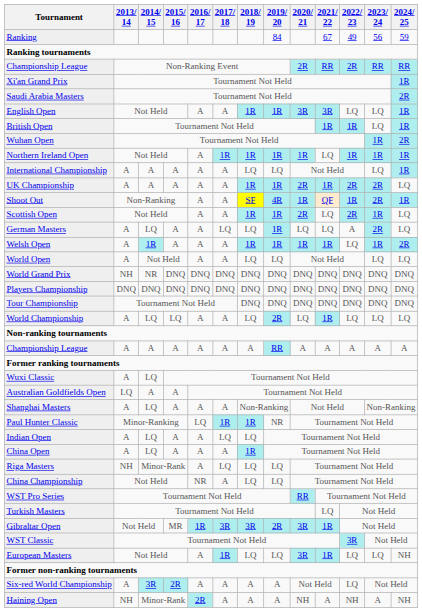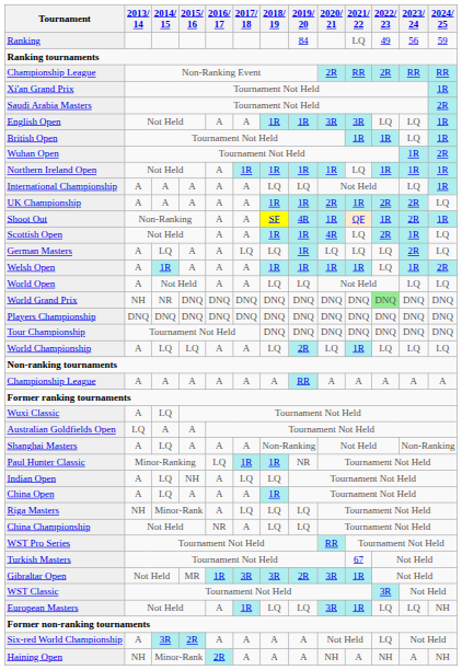 <table class="wikitable" style="font-size:85%;">
 <tr>
 <th>Tournament</th>
 <th><a href='#'>2013/<br>14</a></th>
 <th><a href='#'>2014/<br>15</a></th>
 <th><a href='#'>2015/<br>16</a></th>
 <th><a href='#'>2016/<br>17</a></th>
 <th><a href='#'>2017/<br>18</a></th>
 <th><a href='#'>2018/<br>19</a></th>
 <th><a href='#'>2019/<br>20</a></th>
 <th><a href='#'>2020/<br>21</a></th>
 <th><a href='#'>2021/<br>22</a></th>
 <th><a href='#'>2022/<br>23</a></th>
 <th><a href='#'>2023/<br>24</a></th>
 <th><a href='#'>2024/<br>25</a></th>
 </tr>
 <tr>
 <td style="background:#EFEFEF;"><a href='#'>Ranking</a></td>
 <td align="center"></td>
 <td align="center"></td>
 <td align="center"></td>
 <td align="center"></td>
 <td align="center"></td>
 <td align="center"></td>
 <td align="center"><a href='#'>84</a></td>
 <td align="center"></td>
-<td align="center"><a href='#'>67</a></td>
+<td align="center" style="color:#555555;">LQ</td>
 <td align="center"><a href='#'>49</a></td>
 <td align="center"><a href='#'>56</a></td>
 <td align="center"><a href='#'>59</a></td>
 </tr>
 <tr>
 <td colspan="20"><strong>Ranking tournaments</strong></td>
 </tr>
 <tr>
 <td style="background:#EFEFEF;"><a href='#'>Championship League</a></td>
 <td align="center" colspan="7" style="color:#555555;">Non-Ranking Event</td>
 <td align="center" style="background:#afeeee;"><a href='#'>2R</a></td>
 <td align="center" style="background:#afeeee;"><a href='#'>RR</a></td>
 <td align="center" style="background:#afeeee;"><a href='#'>2R</a></td>
 <td align="center" style="background:#afeeee;"><a href='#'>RR</a></td>
 <td align="center" style="background:#afeeee;"><a href='#'>RR</a></td>
 </tr>
 <tr>
 <td style="background:#EFEFEF;"><a href='#'>Xi'an Grand Prix</a></td>
 <td align="center" colspan="11" style="color:#555555;">Tournament Not Held</td>
 <td align="center" style="background:#afeeee;"><a href='#'>1R</a></td>
 </tr>
 <tr>
 <td style="background:#EFEFEF;"><a href='#'>Saudi Arabia Masters</a></td>
 <td align="center" colspan="11" style="color:#555555;">Tournament Not Held</td>
 <td align="center" style="background:#afeeee;"><a href='#'>2R</a></td>
 </tr>
 <tr>
 <td style="background:#EFEFEF;"><a href='#'>English Open</a></td>
 <td align="center" colspan="3" style="color:#555555;">Not Held</td>
 <td align="center" style="color:#555555;">A</td>
 <td align="center" style="color:#555555;">A</td>
 <td align="center" style="background:#afeeee;"><a href='#'>1R</a></td>
 <td align="center" style="background:#afeeee;"><a href='#'>1R</a></td>
 <td align="center" style="background:#afeeee;"><a href='#'>3R</a></td>
 <td align="center" style="background:#afeeee;"><a href='#'>3R</a></td>
 <td align="center" style="color:#555555;">LQ</td>
 <td align="center" style="color:#555555;">LQ</td>
 <td align="center" style="background:#afeeee;"><a href='#'>1R</a></td>
 </tr>
 <tr>
 <td style="background:#EFEFEF;"><a href='#'>British Open</a></td>
 <td align="center" colspan="8" style="color:#555555;">Tournament Not Held</td>
 <td align="center" style="background:#afeeee;"><a href='#'>1R</a></td>
 <td align="center" style="background:#afeeee;"><a href='#'>1R</a></td>
 <td align="center" style="color:#555555;">LQ</td>
 <td align="center" style="background:#afeeee;"><a href='#'>1R</a></td>
 </tr>
 <tr>
 <td style="background:#EFEFEF;"><a href='#'>Wuhan Open</a></td>
 <td align="center" colspan="10" style="color:#555555;">Tournament Not Held</td>
 <td align="center" style="background:#afeeee;"><a href='#'>1R</a></td>
 <td align="center" style="background:#afeeee;"><a href='#'>2R</a></td>
 </tr>
 <tr>
 <td style="background:#EFEFEF;"><a href='#'>Northern Ireland Open</a></td>
 <td align="center" colspan="3" style="color:#555555;">Not Held</td>
 <td align="center" style="color:#555555;">A</td>
 <td align="center" style="background:#afeeee;"><a href='#'>1R</a></td>
 <td align="center" style="background:#afeeee;"><a href='#'>1R</a></td>
 <td align="center" style="background:#afeeee;"><a href='#'>1R</a></td>
 <td align="center" style="background:#afeeee;"><a href='#'>1R</a></td>
 <td align="center" style="color:#555555;">LQ</td>
 <td align="center" style="background:#afeeee;"><a href='#'>1R</a></td>
 <td align="center" style="background:#afeeee;"><a href='#'>1R</a></td>
 <td align="center" style="background:#afeeee;"><a href='#'>1R</a></td>
 </tr>
 <tr>
 <td style="background:#EFEFEF;"><a href='#'>International Championship</a></td>
 <td align="center" style="color:#555555;">A</td>
 <td align="center" style="color:#555555;">A</td>
 <td align="center" style="color:#555555;">A</td>
 <td align="center" style="color:#555555;">A</td>
 <td align="center" style="color:#555555;">A</td>
 <td align="center" style="color:#555555;">LQ</td>
 <td align="center" style="color:#555555;">LQ</td>
 <td align="center" colspan="3" style="color:#555555;">Not Held</td>
 <td align="center" style="color:#555555;">LQ</td>
 <td align="center" style="background:#afeeee;"><a href='#'>1R</a></td>
 </tr>
 <tr>
 <td style="background:#EFEFEF;"><a href='#'>UK Championship</a></td>
 <td align="center" style="color:#555555;">A</td>
 <td align="center" style="color:#555555;">A</td>
 <td align="center" style="color:#555555;">A</td>
 <td align="center" style="color:#555555;">A</td>
 <td align="center" style="color:#555555;">A</td>
 <td align="center" style="background:#afeeee;"><a href='#'>1R</a></td>
 <td align="center" style="background:#afeeee;"><a href='#'>1R</a></td>
 <td align="center" style="background:#afeeee;"><a href='#'>2R</a></td>
 <td align="center" style="background:#afeeee;"><a href='#'>1R</a></td>
 <td align="center" style="background:#afeeee;"><a href='#'>2R</a></td>
 <td align="center" style="background:#afeeee;"><a href='#'>2R</a></td>
 <td align="center" style="color:#555555;">LQ</td>
 </tr>
 <tr>
 <td style="background:#EFEFEF;"><a href='#'>Shoot Out</a></td>
 <td align="center" colspan="3" style="color:#555555;">Non-Ranking</td>
 <td align="center" style="color:#555555;">A</td>
 <td align="center" style="color:#555555;">A</td>
 <td align="center" style="background:yellow;"><a href='#'>SF</a></td>
 <td align="center" style="background:#afeeee;"><a href='#'>4R</a></td>
 <td align="center" style="background:#afeeee;"><a href='#'>1R</a></td>
 <td align="center" style="background:#ffebcd;"><a href='#'>QF</a></td>
 <td align="center" style="background:#afeeee;"><a href='#'>1R</a></td>
 <td align="center" style="background:#afeeee;"><a href='#'>2R</a></td>
 <td align="center" style="background:#afeeee;"><a href='#'>1R</a></td>
 </tr>
 <tr>
 <td style="background:#EFEFEF;"><a href='#'>Scottish Open</a></td>
 <td align="center" colspan="3" style="color:#555555;">Not Held</td>
 <td align="center" style="color:#555555;">A</td>
 <td align="center" style="color:#555555;">A</td>
 <td align="center" style="background:#afeeee;"><a href='#'>1R</a></td>
 <td align="center" style="background:#afeeee;"><a href='#'>1R</a></td>
-<td align="center" style="background:#afeeee;"><a href='#'>2R</a></td>
+<td align="center" style="background:#afeeee;"><a href='#'>4R</a></td>
 <td align="center" style="color:#555555;">LQ</td>
 <td align="center" style="background:#afeeee;"><a href='#'>2R</a></td>
 <td align="center" style="background:#afeeee;"><a href='#'>1R</a></td>
 <td align="center" style="color:#555555;">LQ</td>
 </tr>
 <tr>
 <td style="background:#EFEFEF;"><a href='#'>German Masters</a></td>
 <td align="center" style="color:#555555;">A</td>
 <td align="center" style="color:#555555;">LQ</td>
 <td align="center" style="color:#555555;">A</td>
 <td align="center" style="color:#555555;">A</td>
 <td align="center" style="color:#555555;">LQ</td>
 <td align="center" style="color:#555555;">LQ</td>
 <td align="center" style="background:#afeeee;"><a href='#'>1R</a></td>
 <td align="center" style="color:#555555;">LQ</td>
 <td align="center" style="color:#555555;">LQ</td>
-<td align="center" style="color:#555555;">A</td>
+<td align="center" style="color:#555555;">LQ</td>
 <td align="center" style="background:#afeeee;"><a href='#'>2R</a></td>
 <td align="center" style="color:#555555;">LQ</td>
 </tr>
 <tr>
 <td style="background:#EFEFEF;"><a href='#'>Welsh Open</a></td>
 <td align="center" style="color:#555555;">A</td>
 <td align="center" style="background:#afeeee;"><a href='#'>1R</a></td>
 <td align="center" style="color:#555555;">A</td>
 <td align="center" style="color:#555555;">A</td>
 <td align="center" style="color:#555555;">A</td>
 <td align="center" style="background:#afeeee;"><a href='#'>1R</a></td>
 <td align="center" style="background:#afeeee;"><a href='#'>1R</a></td>
 <td align="center" style="background:#afeeee;"><a href='#'>1R</a></td>
 <td align="center" style="background:#afeeee;"><a href='#'>1R</a></td>
 <td align="center" style="color:#555555;">LQ</td>
 <td align="center" style="background:#afeeee;"><a href='#'>1R</a></td>
 <td align="center" style="background:#afeeee;"><a href='#'>2R</a></td>
 </tr>
 <tr>
 <td style="background:#EFEFEF;"><a href='#'>World Open</a></td>
 <td align="center" style="color:#555555;">A</td>
 <td align="center" colspan="2" style="color:#555555;">Not Held</td>
 <td align="center" style="color:#555555;">A</td>
 <td align="center" style="color:#555555;">A</td>
 <td align="center" style="color:#555555;">LQ</td>
 <td align="center" style="color:#555555;">LQ</td>
 <td align="center" colspan="3" style="color:#555555;">Not Held</td>
 <td align="center" style="color:#555555;">LQ</td>
 <td align="center" style="color:#555555;">LQ</td>
 </tr>
 <tr>
 <td style="background:#EFEFEF;"><a href='#'>World Grand Prix</a></td>
 <td align="center" style="color:#555555;">NH</td>
 <td align="center" style="color:#555555;">NR</td>
 <td align="center" style="color:#555555;">DNQ</td>
 <td align="center" style="color:#555555;">DNQ</td>
 <td align="center" style="color:#555555;">DNQ</td>
 <td align="center" style="color:#555555;">DNQ</td>
 <td align="center" style="color:#555555;">DNQ</td>
 <td align="center" style="color:#555555;">DNQ</td>
 <td align="center" style="color:#555555;">DNQ</td>
-<td align="center" style="color:#555555;">DNQ</td>
+<td align="center" style="background: lightgreen; color:#555555;">DNQ</td>
 <td align="center" style="color:#555555;">DNQ</td>
 <td align="center" style="color:#555555;">DNQ</td>
 </tr>
 <tr>
 <td style="background:#EFEFEF;"><a href='#'>Players Championship</a></td>
 <td align="center" style="color:#555555;">DNQ</td>
 <td align="center" style="color:#555555;">DNQ</td>
 <td align="center" style="color:#555555;">DNQ</td>
 <td align="center" style="color:#555555;">DNQ</td>
 <td align="center" style="color:#555555;">DNQ</td>
 <td align="center" style="color:#555555;">DNQ</td>
 <td align="center" style="color:#555555;">DNQ</td>
 <td align="center" style="color:#555555;">DNQ</td>
 <td align="center" style="color:#555555;">DNQ</td>
 <td align="center" style="color:#555555;">DNQ</td>
 <td align="center" style="color:#555555;">DNQ</td>
 <td align="center" style="color:#555555;">DNQ</td>
 </tr>
 <tr>
 <td style="background:#EFEFEF;"><a href='#'>Tour Championship</a></td>
 <td align="center" colspan="5" style="color:#555555;">Tournament Not Held</td>
 <td align="center" style="color:#555555;">DNQ</td>
 <td align="center" style="color:#555555;">DNQ</td>
 <td align="center" style="color:#555555;">DNQ</td>
 <td align="center" style="color:#555555;">DNQ</td>
 <td align="center" style="color:#555555;">DNQ</td>
 <td align="center" style="color:#555555;">DNQ</td>
 <td align="center" style="color:#555555;">DNQ</td>
 </tr>
 <tr>
 <td style="background:#EFEFEF;"><a href='#'>World Championship</a></td>
 <td align="center" style="color:#555555;">A</td>
 <td align="center" style="color:#555555;">LQ</td>
 <td align="center" style="color:#555555;">LQ</td>
 <td align="center" style="color:#555555;">A</td>
 <td align="center" style="color:#555555;">A</td>
 <td align="center" style="color:#555555;">LQ</td>
 <td align="center" style="background:#afeeee;"><a href='#'>2R</a></td>
 <td align="center" style="color:#555555;">LQ</td>
 <td align="center" style="background:#afeeee;"><a href='#'>1R</a></td>
 <td align="center" style="color:#555555;">LQ</td>
 <td align="center" style="color:#555555;">LQ</td>
 <td align="center" style="color:#555555;">LQ</td>
 </tr>
 <tr>
 <td colspan="20"><strong>Non-ranking tournaments</strong></td>
 </tr>
 <tr>
 <td style="background:#EFEFEF;"><a href='#'>Championship League</a></td>
 <td align="center" style="color:#555555;">A</td>
 <td align="center" style="color:#555555;">A</td>
 <td align="center" style="color:#555555;">A</td>
 <td align="center" style="color:#555555;">A</td>
 <td align="center" style="color:#555555;">A</td>
 <td align="center" style="color:#555555;">A</td>
 <td align="center" style="background:#afeeee;"><a href='#'>RR</a></td>
 <td align="center" style="color:#555555;">A</td>
 <td align="center" style="color:#555555;">A</td>
 <td align="center" style="color:#555555;">A</td>
 <td align="center" style="color:#555555;">A</td>
 <td align="center" style="color:#555555;">A</td>
 </tr>
 <tr>
 <td colspan="20"><strong>Former ranking tournaments</strong></td>
 </tr>
 <tr>
 <td style="background:#EFEFEF;"><a href='#'>Wuxi Classic</a></td>
 <td align="center" style="color:#555555;">A</td>
 <td align="center" style="color:#555555;">LQ</td>
 <td align="center" colspan="20" style="color:#555555;">Tournament Not Held</td>
 </tr>
 <tr>
 <td style="background:#EFEFEF;"><a href='#'>Australian Goldfields Open</a></td>
 <td align="center" style="color:#555555;">LQ</td>
 <td align="center" style="color:#555555;">A</td>
 <td align="center" style="color:#555555;">A</td>
 <td align="center" colspan="20" style="color:#555555;">Tournament Not Held</td>
 </tr>
 <tr>
 <td style="background:#EFEFEF;"><a href='#'>Shanghai Masters</a></td>
 <td align="center" style="color:#555555;">A</td>
 <td align="center" style="color:#555555;">LQ</td>
 <td align="center" style="color:#555555;">A</td>
 <td align="center" style="color:#555555;">A</td>
 <td align="center" style="color:#555555;">A</td>
 <td align="center" colspan="2" style="color:#555555;">Non-Ranking</td>
 <td align="center" colspan="3" style="color:#555555;">Not Held</td>
 <td align="center" colspan="2" style="color:#555555;">Non-Ranking</td>
 </tr>
 <tr>
 <td style="background:#EFEFEF;"><a href='#'>Paul Hunter Classic</a></td>
 <td align="center" colspan="3" style="color:#555555;">Minor-Ranking</td>
 <td align="center" style="color:#555555;">LQ</td>
 <td align="center" style="background:#afeeee;"><a href='#'>1R</a></td>
 <td align="center" style="background:#afeeee;"><a href='#'>1R</a></td>
 <td align="center" style="color:#555555;">NR</td>
 <td align="center" colspan="20" style="color:#555555;">Tournament Not Held</td>
 </tr>
 <tr>
 <td style="background:#EFEFEF;"><a href='#'>Indian Open</a></td>
 <td align="center" style="color:#555555;">A</td>
 <td align="center" style="color:#555555;">LQ</td>
-<td align="center" style="color:#555555;">A</td>
+<td align="center" style="color:#555555;">NH</td>
 <td align="center" style="color:#555555;">A</td>
 <td align="center" style="color:#555555;">LQ</td>
 <td align="center" style="color:#555555;">LQ</td>
 <td align="center" colspan="20" style="color:#555555;">Tournament Not Held</td>
 </tr>
 <tr>
 <td style="background:#EFEFEF;"><a href='#'>China Open</a></td>
 <td align="center" style="color:#555555;">A</td>
 <td align="center" style="color:#555555;">LQ</td>
 <td align="center" style="color:#555555;">A</td>
 <td align="center" style="color:#555555;">A</td>
 <td align="center" style="color:#555555;">A</td>
 <td align="center" style="background:#afeeee;"><a href='#'>1R</a></td>
 <td align="center" colspan="20" style="color:#555555;">Tournament Not Held</td>
 </tr>
 <tr>
 <td style="background:#EFEFEF;"><a href='#'>Riga Masters</a></td>
 <td align="center" style="color:#555555;">NH</td>
 <td align="center" colspan="2" style="color:#555555;">Minor-Rank</td>
 <td align="center" style="color:#555555;">A</td>
 <td align="center" style="color:#555555;">LQ</td>
 <td align="center" style="color:#555555;">LQ</td>
 <td align="center" style="color:#555555;">LQ</td>
 <td align="center" colspan="20" style="color:#555555;">Tournament Not Held</td>
 </tr>
 <tr>
 <td style="background:#EFEFEF;"><a href='#'>China Championship</a></td>
 <td align="center" colspan="3" style="color:#555555;">Not Held</td>
 <td align="center" style="color:#555555;">NR</td>
 <td align="center" style="color:#555555;">A</td>
 <td align="center" style="color:#555555;">LQ</td>
 <td align="center" style="color:#555555;">LQ</td>
 <td align="center" colspan="20" style="color:#555555;">Tournament Not Held</td>
 </tr>
 <tr>
 <td style="background:#EFEFEF;"><a href='#'>WST Pro Series</a></td>
 <td align="center" colspan="7" style="color:#555555;">Tournament Not Held</td>
 <td align="center" style="background:#afeeee;"><a href='#'>RR</a></td>
 <td align="center" colspan="20" style="color:#555555;">Tournament Not Held</td>
 </tr>
 <tr>
 <td style="background:#EFEFEF;"><a href='#'>Turkish Masters</a></td>
 <td align="center" colspan="8" style="color:#555555;">Tournament Not Held</td>
-<td align="center" style="color:#555555;">LQ</td>
+<td align="center"><a href='#'>67</a></td>
 <td align="center" colspan="20" style="color:#555555;">Not Held</td>
 </tr>
 <tr>
 <td style="background:#EFEFEF;"><a href='#'>Gibraltar Open</a></td>
 <td align="center" colspan="2" style="color:#555555;">Not Held</td>
 <td align="center" style="color:#555555;">MR</td>
 <td align="center" style="background:#afeeee;"><a href='#'>1R</a></td>
 <td align="center" style="background:#afeeee;"><a href='#'>3R</a></td>
 <td align="center" style="background:#afeeee;"><a href='#'>3R</a></td>
 <td align="center" style="background:#afeeee;"><a href='#'>2R</a></td>
 <td align="center" style="background:#afeeee;"><a href='#'>3R</a></td>
 <td align="center" style="background:#afeeee;"><a href='#'>1R</a></td>
 <td align="center" colspan="20" style="color:#555555;">Not Held</td>
 </tr>
 <tr>
 <td style="background:#EFEFEF;"><a href='#'>WST Classic</a></td>
 <td align="center" colspan="9" style="color:#555555;">Tournament Not Held</td>
 <td align="center" style="background:#afeeee;"><a href='#'>3R</a></td>
 <td align="center" colspan="2" style="color:#555555;">Not Held</td>
 </tr>
 <tr>
 <td style="background:#EFEFEF;"><a href='#'>European Masters</a></td>
 <td align="center" colspan="3" style="color:#555555;">Not Held</td>
 <td align="center" style="color:#555555;">A</td>
 <td align="center" style="background:#afeeee;"><a href='#'>1R</a></td>
 <td align="center" style="color:#555555;">LQ</td>
 <td align="center" style="color:#555555;">LQ</td>
 <td align="center" style="background:#afeeee;"><a href='#'>3R</a></td>
 <td align="center" style="background:#afeeee;"><a href='#'>1R</a></td>
 <td align="center" style="color:#555555;">LQ</td>
 <td align="center" style="color:#555555;">LQ</td>
 <td align="center" style="color:#555555;">NH</td>
 </tr>
 <tr>
 <td colspan="20"><strong>Former non-ranking tournaments</strong></td>
 </tr>
 <tr>
 <td style="background:#EFEFEF;"><a href='#'>Six-red World Championship</a></td>
 <td align="center" style="color:#555555;">A</td>
 <td align="center" style="background:#afeeee;"><a href='#'>3R</a></td>
 <td align="center" style="background:#afeeee;"><a href='#'>2R</a></td>
 <td align="center" style="color:#555555;">A</td>
 <td align="center" style="color:#555555;">A</td>
 <td align="center" style="color:#555555;">A</td>
 <td align="center" style="color:#555555;">A</td>
 <td align="center" colspan="2" style="color:#555555;">Not Held</td>
 <td align="center" style="color:#555555;">LQ</td>
 <td align="center" colspan="2" style="color:#555555;">Not Held</td>
 </tr>
 <tr>
 <td style="background:#EFEFEF;"><a href='#'>Haining Open</a></td>
 <td align="center" style="color:#555555;">NH</td>
 <td align="center" colspan="2" style="color:#555555;">Minor-Rank</td>
 <td align="center" style="background:#afeeee;"><a href='#'>2R</a></td>
 <td align="center" style="color:#555555;">A</td>
 <td align="center" style="color:#555555;">A</td>
 <td align="center" style="color:#555555;">A</td>
 <td align="center" style="color:#555555;">NH</td>
 <td align="center" style="color:#555555;">A</td>
 <td align="center" style="color:#555555;">NH</td>
 <td align="center" style="color:#555555;">A</td>
 <td align="center" style="color:#555555;">NH</td>
 </tr>
 </table>
